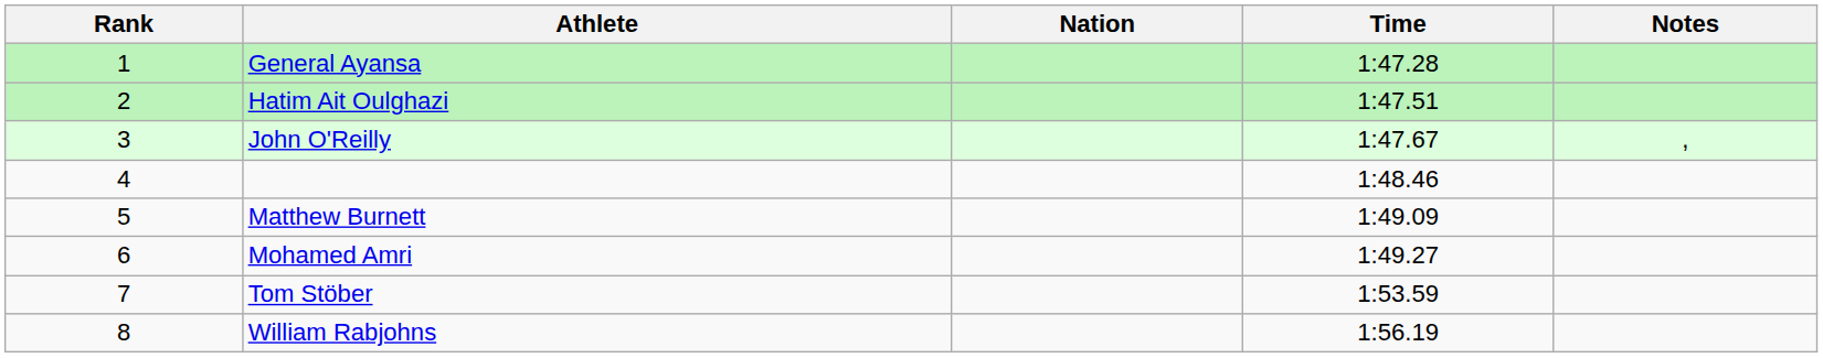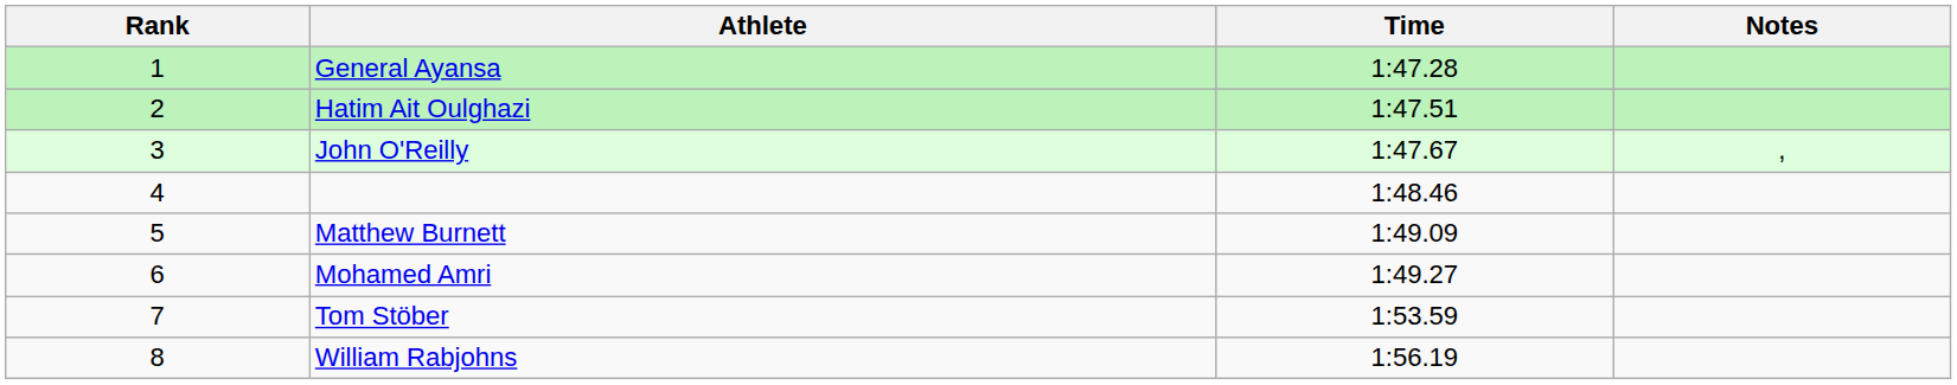 <table class="wikitable sortable" style="text-align:center;width: 60%;">
 <tr>
 <th scope="col">Rank</th>
 <th scope="col">Athlete</th>
-<th scope="col">Nation</th>
 <th scope="col">Time</th>
 <th scope="col">Notes</th>
 </tr>
 <tr bgcolor=bbf3bb>
 <td>1</td>
 <td align=left><a href='#'>General Ayansa</a></td>
-<td align=left></td>
 <td>1:47.28</td>
 <td></td>
 </tr>
 <tr bgcolor=bbf3bb>
 <td>2</td>
 <td align=left><a href='#'>Hatim Ait Oulghazi</a></td>
-<td align=left></td>
 <td>1:47.51</td>
 <td></td>
 </tr>
 <tr bgcolor=ddffdd>
 <td>3</td>
 <td align=left><a href='#'>John O'Reilly</a></td>
-<td align=left></td>
 <td>1:47.67</td>
 <td>, </td>
 </tr>
 <tr>
 <td>4</td>
-<td align=left></td>
 <td align=left></td>
 <td>1:48.46</td>
 <td></td>
 </tr>
 <tr>
 <td>5</td>
 <td align=left><a href='#'>Matthew Burnett</a></td>
-<td align=left></td>
 <td>1:49.09</td>
 <td></td>
 </tr>
 <tr>
 <td>6</td>
 <td align=left><a href='#'>Mohamed Amri</a></td>
-<td align=left></td>
 <td>1:49.27</td>
 <td></td>
 </tr>
 <tr>
 <td>7</td>
 <td align=left><a href='#'>Tom Stöber</a></td>
-<td align=left></td>
 <td>1:53.59</td>
 <td></td>
 </tr>
 <tr>
 <td>8</td>
 <td align=left><a href='#'>William Rabjohns</a></td>
-<td align=left></td>
 <td>1:56.19</td>
 <td></td>
 </tr>
 </table>
